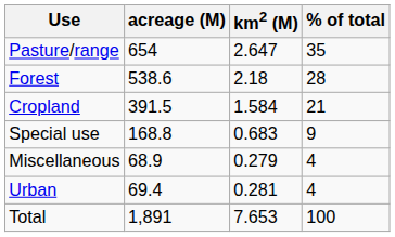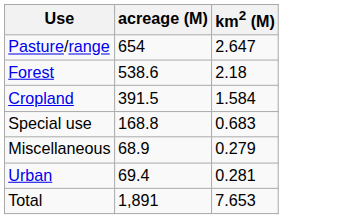 <table class="wikitable">
 <tr>
 <th>Use</th>
 <th>acreage (M)</th>
 <th>km<sup>2</sup> (M)</th>
-<th>% of total</th>
 </tr>
 <tr>
 <td><a href='#'>Pasture</a>/<a href='#'>range</a></td>
 <td>654</td>
 <td>2.647</td>
-<td>35</td>
 </tr>
 <tr>
 <td><a href='#'>Forest</a></td>
 <td>538.6</td>
 <td>2.18</td>
-<td>28</td>
 </tr>
 <tr>
 <td><a href='#'>Cropland</a></td>
 <td>391.5</td>
 <td>1.584</td>
-<td>21</td>
 </tr>
 <tr>
 <td>Special use</td>
 <td>168.8</td>
 <td>0.683</td>
-<td>9</td>
 </tr>
 <tr>
 <td>Miscellaneous</td>
 <td>68.9</td>
 <td>0.279</td>
-<td>4</td>
 </tr>
 <tr>
 <td><a href='#'>Urban</a></td>
 <td>69.4</td>
 <td>0.281</td>
-<td>4</td>
 </tr>
 <tr>
 <td>Total</td>
 <td>1,891</td>
 <td>7.653</td>
-<td>100</td>
 </tr>
 </table>
